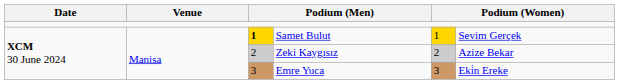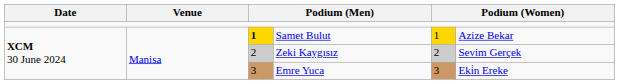 <table class="wikitable" width=70%>
 <tr>
 <th>Date</th>
 <th width=20%>Venue</th>
 <th colspan=2 width=30%>Podium (Men)</th>
 <th colspan=2 width=30%>Podium (Women)</th>
 </tr>
 <tr>
 <td colspan=6></td>
 </tr>
 <tr>
 <td rowspan=3><strong>XCM</strong> <br> 30 June 2024</td>
 <td rowspan=3><br><a href='#'>Manisa</a></td>
 <td bgcolor=FFD700><strong>1</strong></td>
 <td><a href='#'>Samet Bulut</a></td>
 <td bgcolor=FFD700>1</td>
-<td><a href='#'>Sevim Gerçek</a></td>
+<td><a href='#'>Azize Bekar</a></td>
 </tr>
 <tr>
 <td bgcolor=CCCCCC>2</td>
 <td><a href='#'>Zeki Kaygısız</a></td>
 <td bgcolor=CCCCCC>2</td>
-<td><a href='#'>Azize Bekar</a></td>
+<td><a href='#'>Sevim Gerçek</a></td>
 </tr>
 <tr>
 <td bgcolor=CC9966>3</td>
 <td><a href='#'>Emre Yuca</a></td>
 <td bgcolor=CC9966>3</td>
 <td><a href='#'>Eki̇n Ereke</a></td>
 </tr>
 </table>
